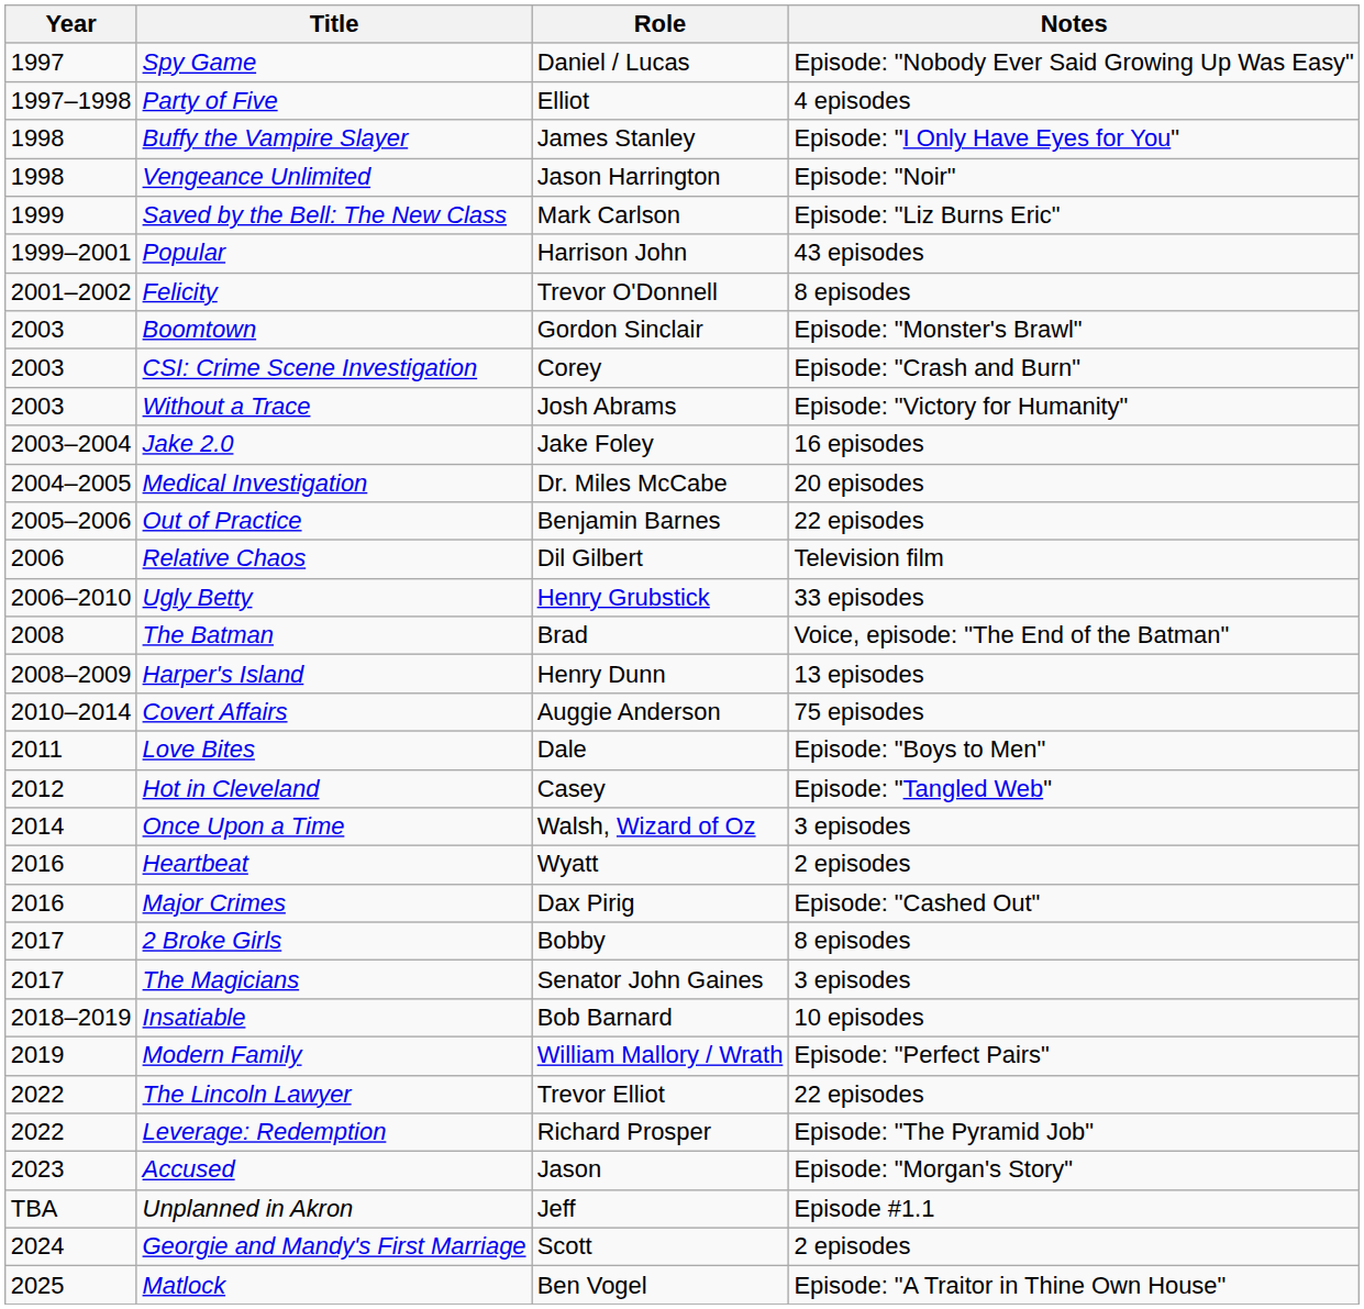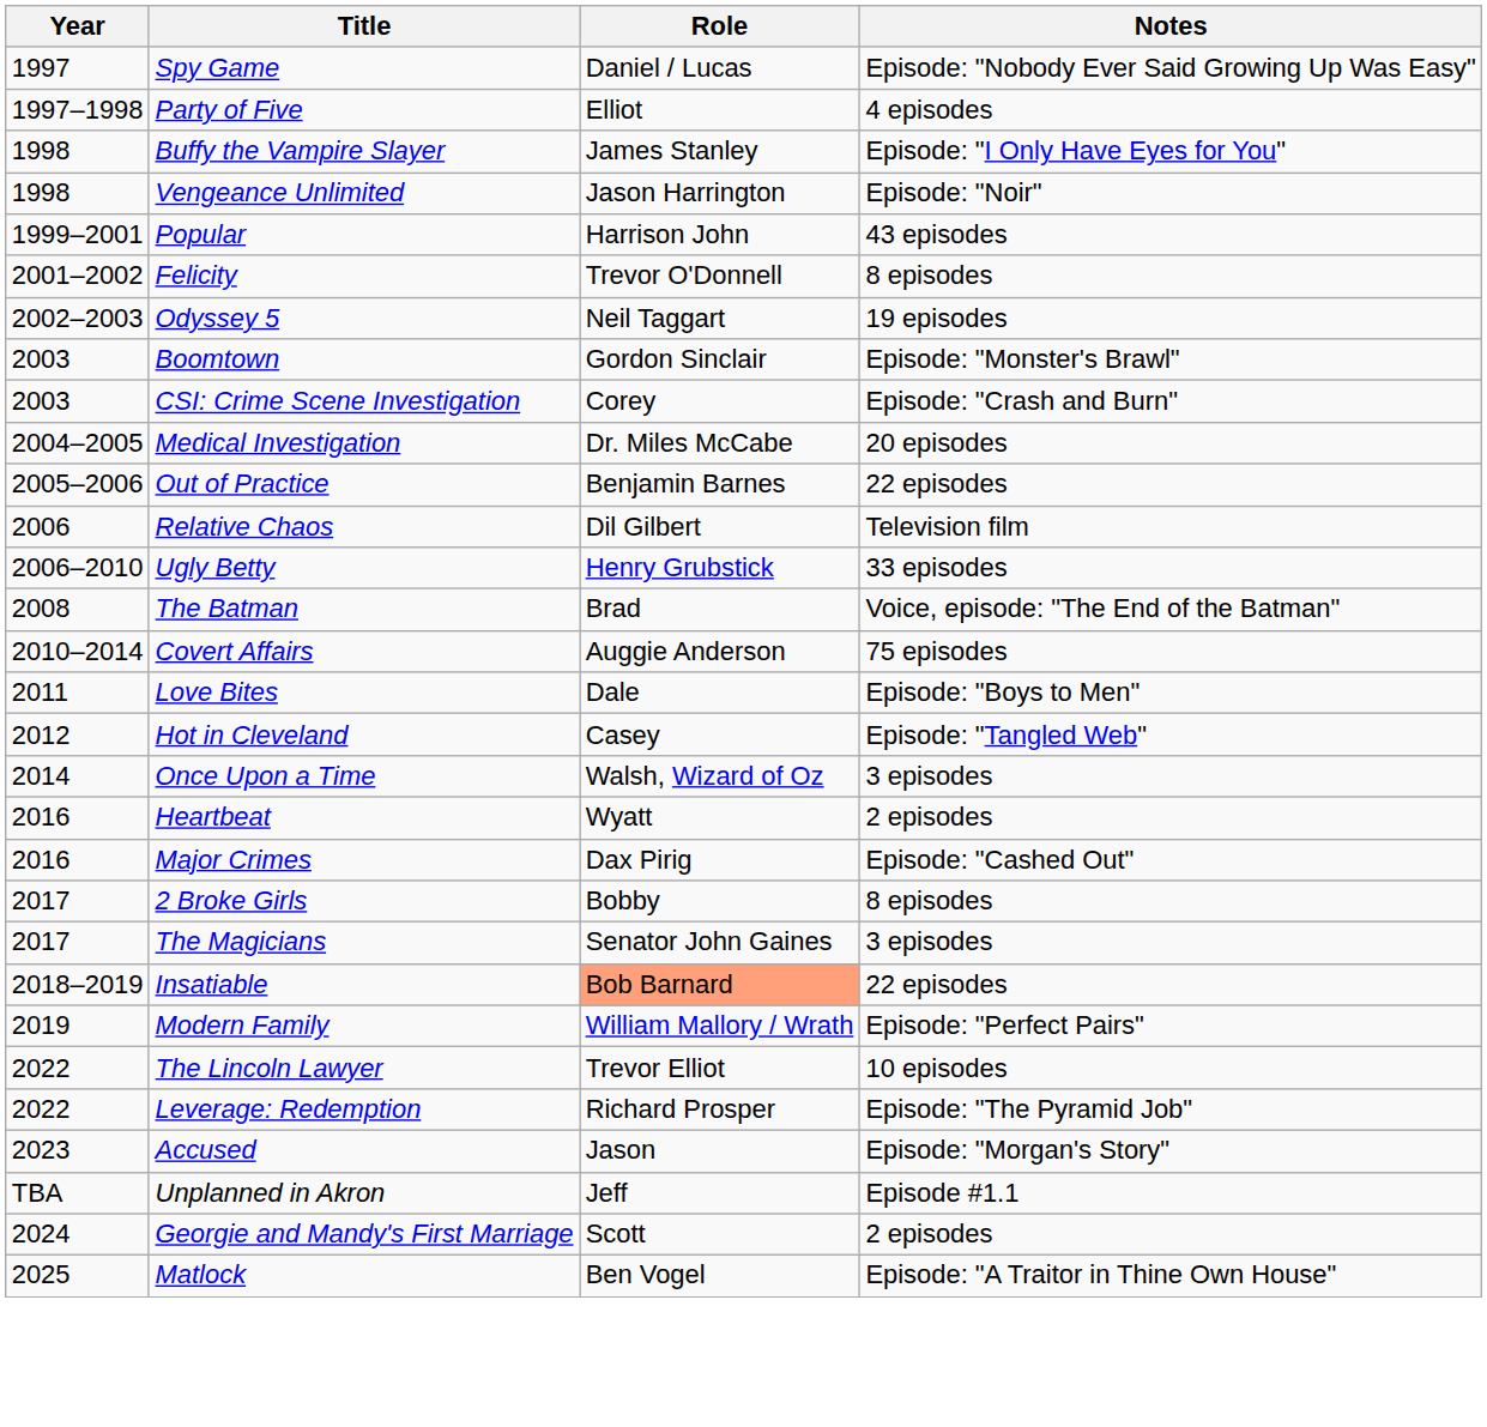 <table class="wikitable sortable">
 <tr>
 <th>Year</th>
 <th>Title</th>
 <th>Role</th>
 <th>Notes</th>
 </tr>
 <tr>
 <td>1997</td>
 <td><em><a href='#'>Spy Game</a></em></td>
 <td>Daniel / Lucas</td>
 <td>Episode: "Nobody Ever Said Growing Up Was Easy"</td>
 </tr>
 <tr>
 <td>1997–1998</td>
 <td><em><a href='#'>Party of Five</a></em></td>
 <td>Elliot</td>
 <td>4 episodes</td>
 </tr>
 <tr>
 <td>1998</td>
 <td><em><a href='#'>Buffy the Vampire Slayer</a></em></td>
 <td>James Stanley</td>
 <td>Episode: "<a href='#'>I Only Have Eyes for You</a>"</td>
 </tr>
 <tr>
 <td>1998</td>
 <td><em><a href='#'>Vengeance Unlimited</a></em></td>
 <td>Jason Harrington</td>
 <td>Episode: "Noir"</td>
 </tr>
 <tr>
-<td>1999</td>
-<td><em><a href='#'>Saved by the Bell: The New Class</a></em></td>
-<td>Mark Carlson</td>
-<td>Episode: "Liz Burns Eric"</td>
-</tr>
-<tr>
 <td>1999–2001</td>
 <td><em><a href='#'>Popular</a></em></td>
 <td>Harrison John</td>
 <td>43 episodes</td>
 </tr>
 <tr>
 <td>2001–2002</td>
 <td><em><a href='#'>Felicity</a></em></td>
 <td>Trevor O'Donnell</td>
 <td>8 episodes</td>
 </tr>
 <tr>
+<td>2002–2003</td>
+<td><em><a href='#'>Odyssey 5</a></em></td>
+<td>Neil Taggart</td>
+<td>19 episodes</td>
+</tr>
+<tr>
 <td>2003</td>
 <td><em><a href='#'>Boomtown</a></em></td>
 <td>Gordon Sinclair</td>
 <td>Episode: "Monster's Brawl"</td>
 </tr>
 <tr>
 <td>2003</td>
 <td><em><a href='#'>CSI: Crime Scene Investigation</a></em></td>
 <td>Corey</td>
 <td>Episode: "Crash and Burn"</td>
-</tr>
-<tr>
-<td>2003</td>
-<td><em><a href='#'>Without a Trace</a></em></td>
-<td>Josh Abrams</td>
-<td>Episode: "Victory for Humanity"</td>
-</tr>
-<tr>
-<td>2003–2004</td>
-<td><em><a href='#'>Jake 2.0</a></em></td>
-<td>Jake Foley</td>
-<td>16 episodes</td>
 </tr>
 <tr>
 <td>2004–2005</td>
 <td><em><a href='#'>Medical Investigation</a></em></td>
 <td>Dr. Miles McCabe</td>
 <td>20 episodes</td>
 </tr>
 <tr>
 <td>2005–2006</td>
 <td><em><a href='#'>Out of Practice</a></em></td>
 <td>Benjamin Barnes</td>
 <td>22 episodes</td>
 </tr>
 <tr>
 <td>2006</td>
 <td><em><a href='#'>Relative Chaos</a></em></td>
 <td>Dil Gilbert</td>
 <td>Television film</td>
 </tr>
 <tr>
 <td>2006–2010</td>
 <td><em><a href='#'>Ugly Betty</a></em></td>
 <td><a href='#'>Henry Grubstick</a></td>
 <td>33 episodes</td>
 </tr>
 <tr>
 <td>2008</td>
 <td><em><a href='#'>The Batman</a></em></td>
 <td>Brad</td>
 <td>Voice, episode: "The End of the Batman"</td>
-</tr>
-<tr>
-<td>2008–2009</td>
-<td><em><a href='#'>Harper's Island</a></em></td>
-<td>Henry Dunn</td>
-<td>13 episodes</td>
 </tr>
 <tr>
 <td>2010–2014</td>
 <td><em><a href='#'>Covert Affairs</a></em></td>
 <td>Auggie Anderson</td>
 <td>75 episodes</td>
 </tr>
 <tr>
 <td>2011</td>
 <td><em><a href='#'>Love Bites</a></em></td>
 <td>Dale</td>
 <td>Episode: "Boys to Men"</td>
 </tr>
 <tr>
 <td>2012</td>
 <td><em><a href='#'>Hot in Cleveland</a></em></td>
 <td>Casey</td>
 <td>Episode: "<a href='#'>Tangled Web</a>"</td>
 </tr>
 <tr>
 <td>2014</td>
 <td><em><a href='#'>Once Upon a Time</a></em></td>
 <td>Walsh, <a href='#'>Wizard of Oz</a></td>
 <td>3 episodes</td>
 </tr>
 <tr>
 <td>2016</td>
 <td><em><a href='#'>Heartbeat</a></em></td>
 <td>Wyatt</td>
 <td>2 episodes</td>
 </tr>
 <tr>
 <td>2016</td>
 <td><em><a href='#'>Major Crimes</a></em></td>
 <td>Dax Pirig</td>
 <td>Episode: "Cashed Out"</td>
 </tr>
 <tr>
 <td>2017</td>
 <td><em><a href='#'>2 Broke Girls</a></em></td>
 <td>Bobby</td>
 <td>8 episodes</td>
 </tr>
 <tr>
 <td>2017</td>
 <td><em><a href='#'>The Magicians</a></em></td>
 <td>Senator John Gaines</td>
 <td>3 episodes</td>
 </tr>
 <tr>
 <td>2018–2019</td>
 <td><em><a href='#'>Insatiable</a></em></td>
-<td>Bob Barnard</td>
-<td>10 episodes</td>
+<td style="background: lightsalmon;">Bob Barnard</td>
+<td>22 episodes</td>
 </tr>
 <tr>
 <td>2019</td>
 <td><em><a href='#'>Modern Family</a></em></td>
 <td><a href='#'>William Mallory / Wrath</a></td>
 <td>Episode: "Perfect Pairs"</td>
 </tr>
 <tr>
 <td>2022</td>
 <td><em><a href='#'>The Lincoln Lawyer</a></em></td>
 <td>Trevor Elliot</td>
-<td>22 episodes</td>
+<td>10 episodes</td>
 </tr>
 <tr>
 <td>2022</td>
 <td><em><a href='#'>Leverage: Redemption</a></em></td>
 <td>Richard Prosper</td>
 <td>Episode: "The Pyramid Job"</td>
 </tr>
 <tr>
 <td>2023</td>
 <td><em><a href='#'>Accused</a></em></td>
 <td>Jason</td>
 <td>Episode: "Morgan's Story"</td>
 </tr>
 <tr>
 <td>TBA</td>
 <td><em>Unplanned in Akron</em></td>
 <td>Jeff</td>
 <td>Episode #1.1</td>
 </tr>
 <tr>
 <td>2024</td>
 <td><em><a href='#'>Georgie and Mandy's First Marriage</a></em></td>
 <td>Scott</td>
 <td>2 episodes</td>
 </tr>
 <tr>
 <td>2025</td>
 <td><em><a href='#'>Matlock</a></em></td>
 <td>Ben Vogel</td>
 <td>Episode: "A Traitor in Thine Own House"</td>
 </tr>
 <tr>
 </tr>
 </table>
